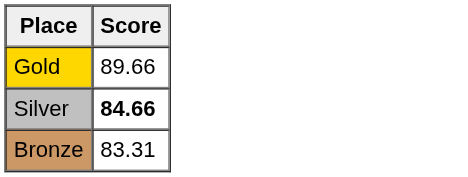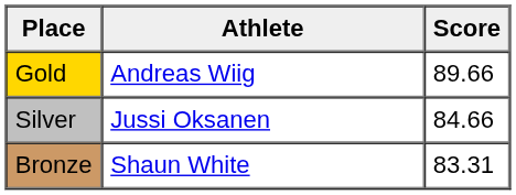 <table border=1 cellpadding=5 cellspacing=0>
 <tr>
 <th style="background:#efefef;" width="20">Place</th>
+<th style="background:#efefef;" width="200">Athlete</th>
 <th style="background:#efefef;" width="20">Score</th>
 </tr>
 <tr align=left>
 <td style="background:gold;">Gold</td>
+<td><a href='#'>Andreas Wiig</a></td>
 <td>89.66</td>
 </tr>
 <tr align=left>
 <td style="background:silver;">Silver</td>
-<td><strong>84.66</strong></td>
+<td><a href='#'>Jussi Oksanen</a></td>
+<td>84.66</td>
 </tr>
 <tr align=left>
 <td style="background:#CC9966;">Bronze</td>
+<td><a href='#'>Shaun White</a></td>
 <td>83.31</td>
 </tr>
 </table>
